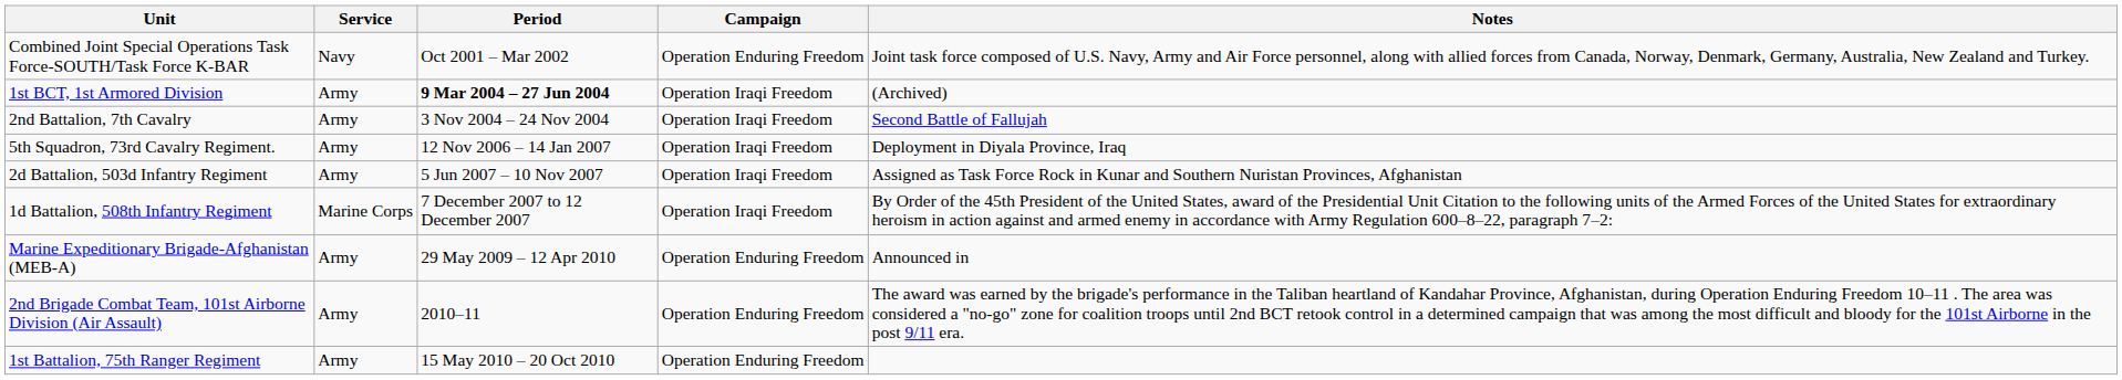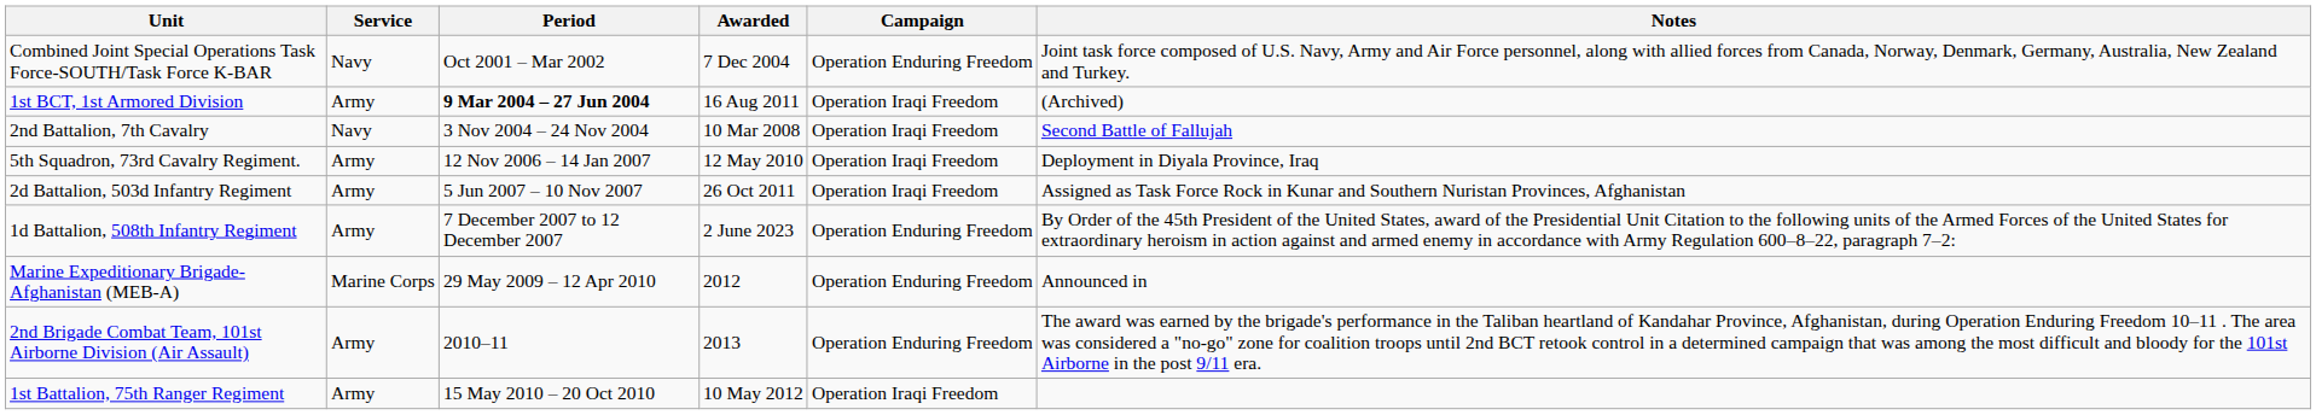 <table class="wikitable sortable mw-collapsible mw-collapsed" align="left">
 <tr>
 <th>Unit</th>
 <th>Service</th>
 <th>Period</th>
+<th>Awarded</th>
 <th>Campaign</th>
 <th class="unsortable">Notes</th>
 </tr>
 <tr>
 <td>Combined Joint Special Operations Task Force-SOUTH/Task Force K-BAR</td>
 <td>Navy</td>
 <td data-sort-value="2001-10-01">Oct 2001 – Mar 2002</td>
+<td data-sort-value="2004-12-07">7 Dec 2004</td>
 <td style=white-space:nowrap>Operation Enduring Freedom</td>
 <td>Joint task force composed of U.S. Navy, Army and Air Force personnel, along with allied forces from Canada, Norway, Denmark, Germany, Australia, New Zealand and Turkey.</td>
 </tr>
 <tr>
 <td><a href='#'>1st BCT, 1st Armored Division</a></td>
 <td>Army</td>
 <td style=white-space:nowrap data-sort-value="2004-03-09"><strong>9 Mar 2004 – 27 Jun 2004</strong></td>
+<td data-sort-value="2011-08-16">16 Aug 2011</td>
 <td style=white-space:nowrap>Operation Iraqi Freedom</td>
 <td> (Archived)</td>
 </tr>
 <tr>
 <td>2nd Battalion, 7th Cavalry</td>
-<td>Army</td>
+<td>Navy</td>
 <td data-sort-value="2004-11-03">3 Nov 2004 – 24 Nov 2004</td>
+<td data-sort-value="2008-03-10">10 Mar 2008</td>
 <td>Operation Iraqi Freedom</td>
 <td><a href='#'>Second Battle of Fallujah</a><br> </td>
 </tr>
 <tr>
 <td>5th Squadron, 73rd Cavalry Regiment.</td>
 <td>Army</td>
 <td style=white-space:nowrap data-sort-value="2006-11-12">12 Nov 2006 – 14 Jan 2007</td>
+<td style=white-space:nowrap data-sort-value="2010-05-12">12 May 2010</td>
 <td>Operation Iraqi Freedom</td>
 <td>Deployment in Diyala Province, Iraq<br> </td>
 </tr>
 <tr>
 <td>2d Battalion, 503d Infantry Regiment</td>
 <td>Army</td>
 <td data-sort-value="2007-06-05">5 Jun 2007 – 10 Nov 2007</td>
+<td data-sort-value="2011-10-26">26 Oct 2011</td>
 <td>Operation Iraqi Freedom</td>
 <td>Assigned as Task Force Rock in Kunar and Southern Nuristan Provinces, Afghanistan<br> </td>
 </tr>
 <tr>
 <td>1d Battalion, <a href='#'>508th Infantry Regiment</a></td>
-<td style=white-space:nowrap>Marine Corps</td>
+<td>Army</td>
 <td data-sort-value="2007-12-07">7 December 2007 to 12 December 2007</td>
-<td style=white-space:nowrap>Operation Iraqi Freedom</td>
+<td data-sort-value="2023-06-02">2 June 2023</td>
+<td>Operation Enduring Freedom</td>
 <td>By Order of the 45th President of the United States, award of the Presidential Unit Citation to the following units of the Armed Forces of the United States for extraordinary heroism in action against and armed enemy in accordance with Army Regulation 600–8–22, paragraph 7–2:<br> </td>
 </tr>
 <tr>
 <td><a href='#'>Marine Expeditionary Brigade-Afghanistan</a> (MEB-A)</td>
-<td>Army</td>
+<td style=white-space:nowrap>Marine Corps</td>
 <td style=white-space:nowrap data-sort-value="2009-05-29">29 May 2009 – 12 Apr 2010</td>
+<td data-sort-value="2012-01-01">2012</td>
 <td>Operation Enduring Freedom</td>
 <td>Announced in </td>
 </tr>
 <tr>
 <td><a href='#'>2nd Brigade Combat Team, 101st Airborne Division (Air Assault)</a></td>
 <td>Army</td>
 <td data-sort-value="2010-01-01">2010–11</td>
+<td data-sort-value="2013-01-01">2013</td>
 <td>Operation Enduring Freedom</td>
 <td>The award was earned by the brigade's performance in the Taliban heartland of Kandahar Province, Afghanistan, during Operation Enduring Freedom 10–11 . The area was considered a "no-go" zone for coalition troops until 2nd BCT retook control in a determined campaign that was among the most difficult and bloody for the <a href='#'>101st Airborne</a> in the post <a href='#'>9/11</a> era. </td>
 </tr>
 <tr>
 <td><a href='#'>1st Battalion, 75th Ranger Regiment</a></td>
 <td>Army</td>
 <td data-sort-value="2010-05-15">15 May 2010 – 20 Oct 2010</td>
-<td>Operation Enduring Freedom</td>
+<td data-sort-value="2012-05-10">10 May 2012</td>
+<td style=white-space:nowrap>Operation Iraqi Freedom</td>
 <td> </td>
 </tr>
 </table>
